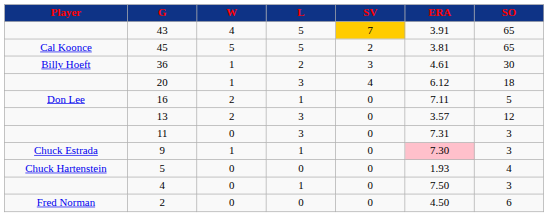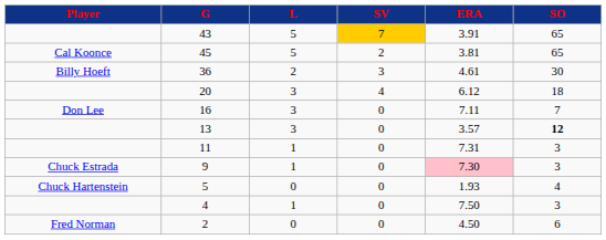 <table class="wikitable sortable">
 <tr>
 <th style="background:#0e3386;color:red;" width="16%">Player</th>
 <th style="background:#0e3386;color:red;" width="9%">G</th>
-<th style="background:#0e3386;color:red;" width="9%">W</th>
 <th style="background:#0e3386;color:red;" width="9%">L</th>
 <th style="background:#0e3386;color:red;" width="9%">SV</th>
 <th style="background:#0e3386;color:red;" width="9%">ERA</th>
 <th style="background:#0e3386;color:red;" width="9%">SO</th>
 </tr>
 <tr align="center">
 <td></td>
 <td>43</td>
-<td>4</td>
 <td>5</td>
 <td bgcolor="#FFCC00">7</td>
 <td>3.91</td>
 <td>65</td>
 </tr>
 <tr align=center>
 <td><a href='#'>Cal Koonce</a></td>
 <td>45</td>
 <td>5</td>
-<td>5</td>
 <td>2</td>
 <td>3.81</td>
 <td>65</td>
 </tr>
 <tr align="center">
 <td><a href='#'>Billy Hoeft</a></td>
 <td>36</td>
-<td>1</td>
 <td>2</td>
 <td>3</td>
 <td>4.61</td>
 <td>30</td>
 </tr>
 <tr align="center">
 <td></td>
 <td>20</td>
-<td>1</td>
 <td>3</td>
 <td>4</td>
 <td>6.12</td>
 <td>18</td>
 </tr>
 <tr align="center">
 <td><a href='#'>Don Lee</a></td>
 <td>16</td>
-<td>2</td>
-<td>1</td>
+<td>3</td>
 <td>0</td>
 <td>7.11</td>
-<td>5</td>
+<td>7</td>
 </tr>
 <tr align="center">
 <td></td>
 <td>13</td>
-<td>2</td>
 <td>3</td>
 <td>0</td>
 <td>3.57</td>
-<td>12</td>
+<td><strong>12</strong></td>
 </tr>
 <tr align="center">
 <td></td>
 <td>11</td>
-<td>0</td>
-<td>3</td>
+<td>1</td>
 <td>0</td>
 <td>7.31</td>
 <td>3</td>
 </tr>
 <tr align="center">
 <td><a href='#'>Chuck Estrada</a></td>
 <td>9</td>
-<td>1</td>
 <td>1</td>
 <td>0</td>
 <td style="background: pink;">7.30</td>
 <td>3</td>
 </tr>
 <tr align="center">
 <td><a href='#'>Chuck Hartenstein</a></td>
 <td>5</td>
 <td>0</td>
 <td>0</td>
-<td>0</td>
 <td>1.93</td>
 <td>4</td>
 </tr>
 <tr align="center">
 <td></td>
 <td>4</td>
-<td>0</td>
 <td>1</td>
 <td>0</td>
 <td>7.50</td>
 <td>3</td>
 </tr>
 <tr align="center">
 <td><a href='#'>Fred Norman</a></td>
 <td>2</td>
 <td>0</td>
 <td>0</td>
-<td>0</td>
 <td>4.50</td>
 <td>6</td>
 </tr>
 </table>
